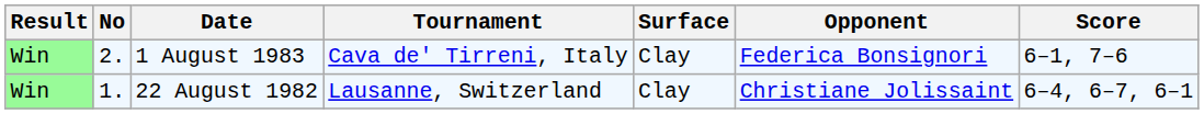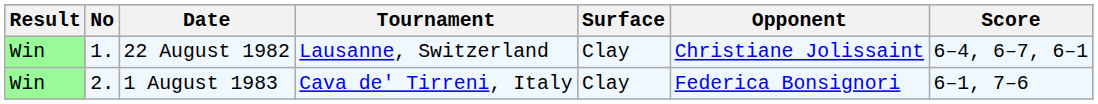 <table class="sortable wikitable" style="font-size:97%;">
 <tr bgcolor="#eeeeee">
 <th>Result</th>
 <th>No</th>
 <th>Date</th>
 <th>Tournament</th>
 <th>Surface</th>
 <th>Opponent</th>
 <th>Score</th>
 </tr>
 <tr style="background:#f0f8ff;">
 <td style="background:#98fb98;">Win</td>
+<td>1.</td>
+<td>22 August 1982</td>
+<td><a href='#'>Lausanne</a>, Switzerland</td>
+<td>Clay</td>
+<td> <a href='#'>Christiane Jolissaint</a></td>
+<td>6–4, 6–7, 6–1</td>
+</tr>
+<tr style="background:#f0f8ff;">
+<td style="background:#98fb98;">Win</td>
 <td>2.</td>
 <td>1 August 1983</td>
 <td><a href='#'>Cava de' Tirreni</a>, Italy</td>
 <td>Clay</td>
 <td> <a href='#'>Federica Bonsignori</a></td>
 <td>6–1, 7–6</td>
 </tr>
-<tr style="background:#f0f8ff;">
-<td style="background:#98fb98;">Win</td>
-<td>1.</td>
-<td>22 August 1982</td>
-<td><a href='#'>Lausanne</a>, Switzerland</td>
-<td>Clay</td>
-<td> <a href='#'>Christiane Jolissaint</a></td>
-<td>6–4, 6–7, 6–1</td>
-</tr>
 </table>
